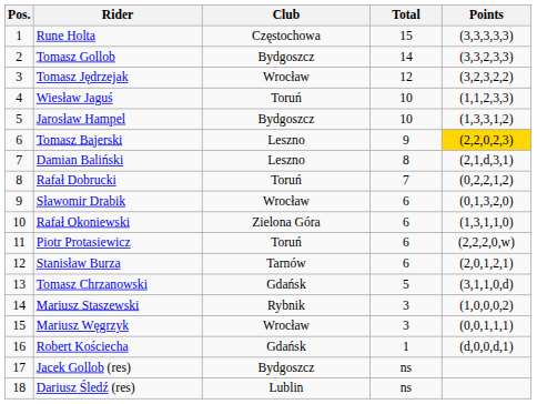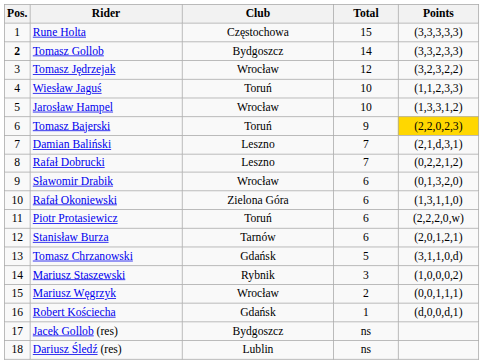 <table class=wikitable style="font-size:93%;">
 <tr>
 <th width=25px>Pos.</th>
 <th width=200px>Rider</th>
 <th width=200px>Club</th>
 <th width=80px>Total</th>
 <th width=100px>Points</th>
 </tr>
 <tr align=center>
 <td>1</td>
 <td align=left><a href='#'>Rune Holta</a></td>
 <td>Częstochowa</td>
 <td>15</td>
 <td>(3,3,3,3,3)</td>
 </tr>
 <tr align=center>
-<td>2</td>
+<td><strong>2</strong></td>
 <td align=left><a href='#'>Tomasz Gollob</a></td>
 <td>Bydgoszcz</td>
 <td>14</td>
 <td>(3,3,2,3,3)</td>
 </tr>
 <tr align=center>
 <td>3</td>
 <td align=left><a href='#'>Tomasz Jędrzejak</a></td>
 <td>Wrocław</td>
 <td>12</td>
 <td>(3,2,3,2,2)</td>
 </tr>
 <tr align=center>
 <td>4</td>
 <td align=left><a href='#'>Wiesław Jaguś</a></td>
 <td>Toruń</td>
 <td>10</td>
 <td>(1,1,2,3,3)</td>
 </tr>
 <tr align=center>
 <td>5</td>
 <td align=left><a href='#'>Jarosław Hampel</a></td>
-<td>Bydgoszcz</td>
+<td>Wrocław</td>
 <td>10</td>
 <td>(1,3,3,1,2)</td>
 </tr>
 <tr align=center>
 <td>6</td>
 <td align=left><a href='#'>Tomasz Bajerski</a></td>
-<td>Leszno</td>
+<td>Toruń</td>
 <td>9</td>
 <td style="background: gold;">(2,2,0,2,3)</td>
 </tr>
 <tr align=center>
 <td>7</td>
 <td align=left><a href='#'>Damian Baliński</a></td>
 <td>Leszno</td>
-<td>8</td>
+<td>7</td>
 <td>(2,1,d,3,1)</td>
 </tr>
 <tr align=center>
 <td>8</td>
 <td align=left><a href='#'>Rafał Dobrucki</a></td>
-<td>Toruń</td>
+<td>Leszno</td>
 <td>7</td>
 <td>(0,2,2,1,2)</td>
 </tr>
 <tr align=center>
 <td>9</td>
 <td align=left><a href='#'>Sławomir Drabik</a></td>
 <td>Wrocław</td>
 <td>6</td>
 <td>(0,1,3,2,0)</td>
 </tr>
 <tr align=center>
 <td>10</td>
 <td align=left><a href='#'>Rafał Okoniewski</a></td>
 <td>Zielona Góra</td>
 <td>6</td>
 <td>(1,3,1,1,0)</td>
 </tr>
 <tr align=center>
 <td>11</td>
 <td align=left><a href='#'>Piotr Protasiewicz</a></td>
 <td>Toruń</td>
 <td>6</td>
 <td>(2,2,2,0,w)</td>
 </tr>
 <tr align=center>
 <td>12</td>
 <td align=left><a href='#'>Stanisław Burza</a></td>
 <td>Tarnów</td>
 <td>6</td>
 <td>(2,0,1,2,1)</td>
 </tr>
 <tr align=center>
 <td>13</td>
 <td align=left><a href='#'>Tomasz Chrzanowski</a></td>
 <td>Gdańsk</td>
 <td>5</td>
 <td>(3,1,1,0,d)</td>
 </tr>
 <tr align=center>
 <td>14</td>
 <td align=left><a href='#'>Mariusz Staszewski</a></td>
 <td>Rybnik</td>
 <td>3</td>
 <td>(1,0,0,0,2)</td>
 </tr>
 <tr align=center>
 <td>15</td>
 <td align=left><a href='#'>Mariusz Węgrzyk</a></td>
 <td>Wrocław</td>
-<td>3</td>
+<td>2</td>
 <td>(0,0,1,1,1)</td>
 </tr>
 <tr align=center>
 <td>16</td>
 <td align=left><a href='#'>Robert Kościecha</a></td>
 <td>Gdańsk</td>
 <td>1</td>
 <td>(d,0,0,d,1)</td>
 </tr>
 <tr align=center>
 <td>17</td>
 <td align=left><a href='#'>Jacek Gollob</a> (res)</td>
 <td>Bydgoszcz</td>
 <td>ns</td>
 <td></td>
 </tr>
 <tr align=center>
 <td>18</td>
 <td align=left><a href='#'>Dariusz Śledź</a>	(res)</td>
 <td>Lublin</td>
 <td>ns</td>
 <td></td>
 </tr>
 </table>
